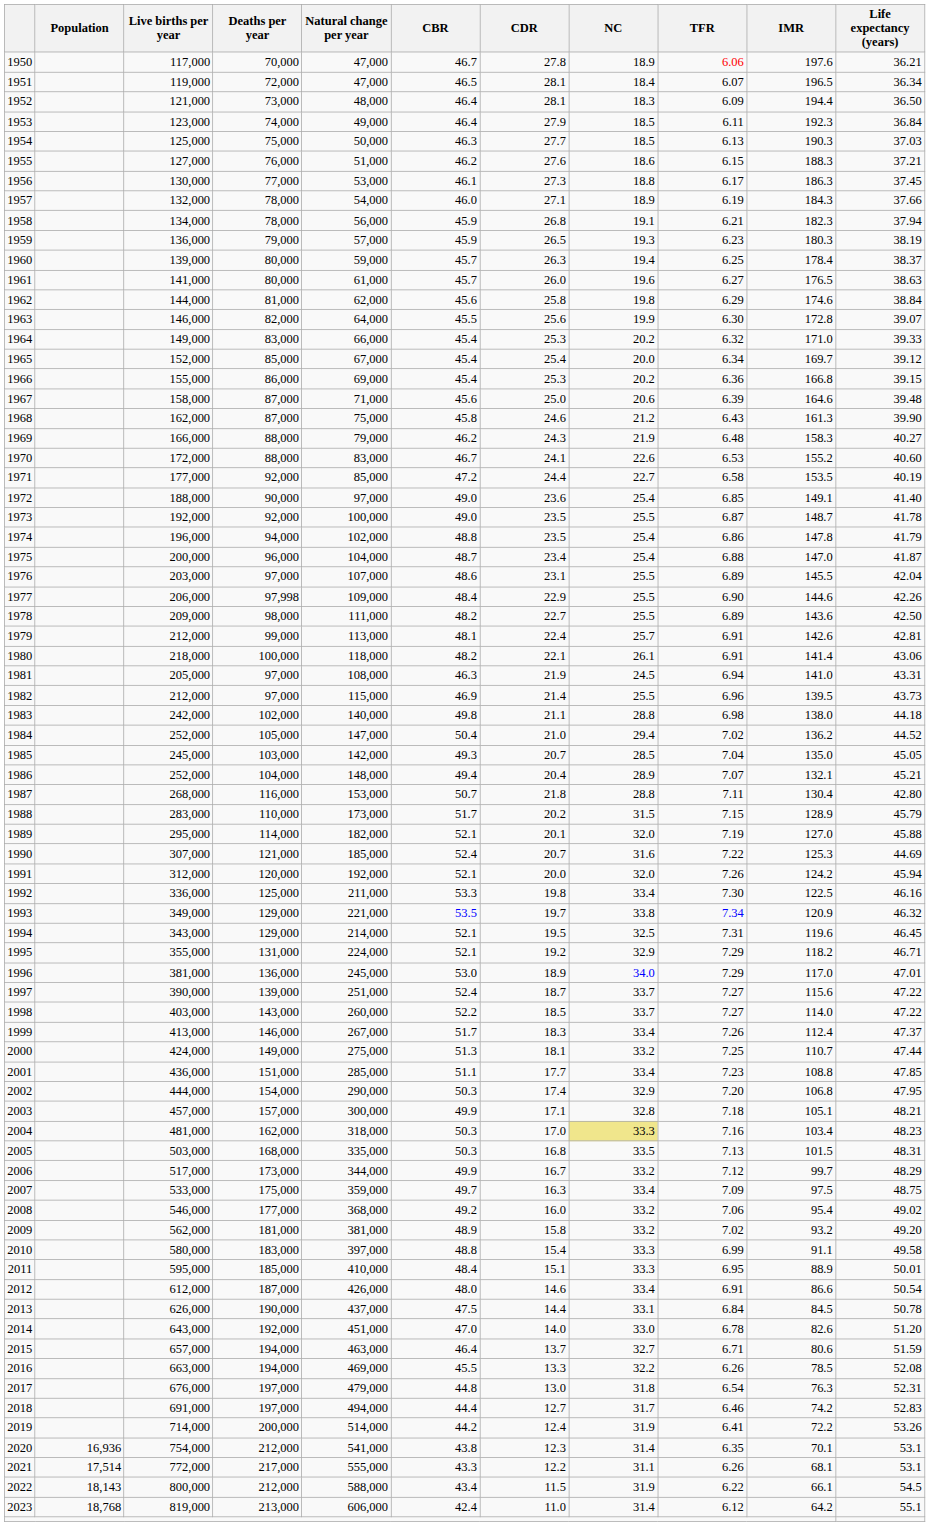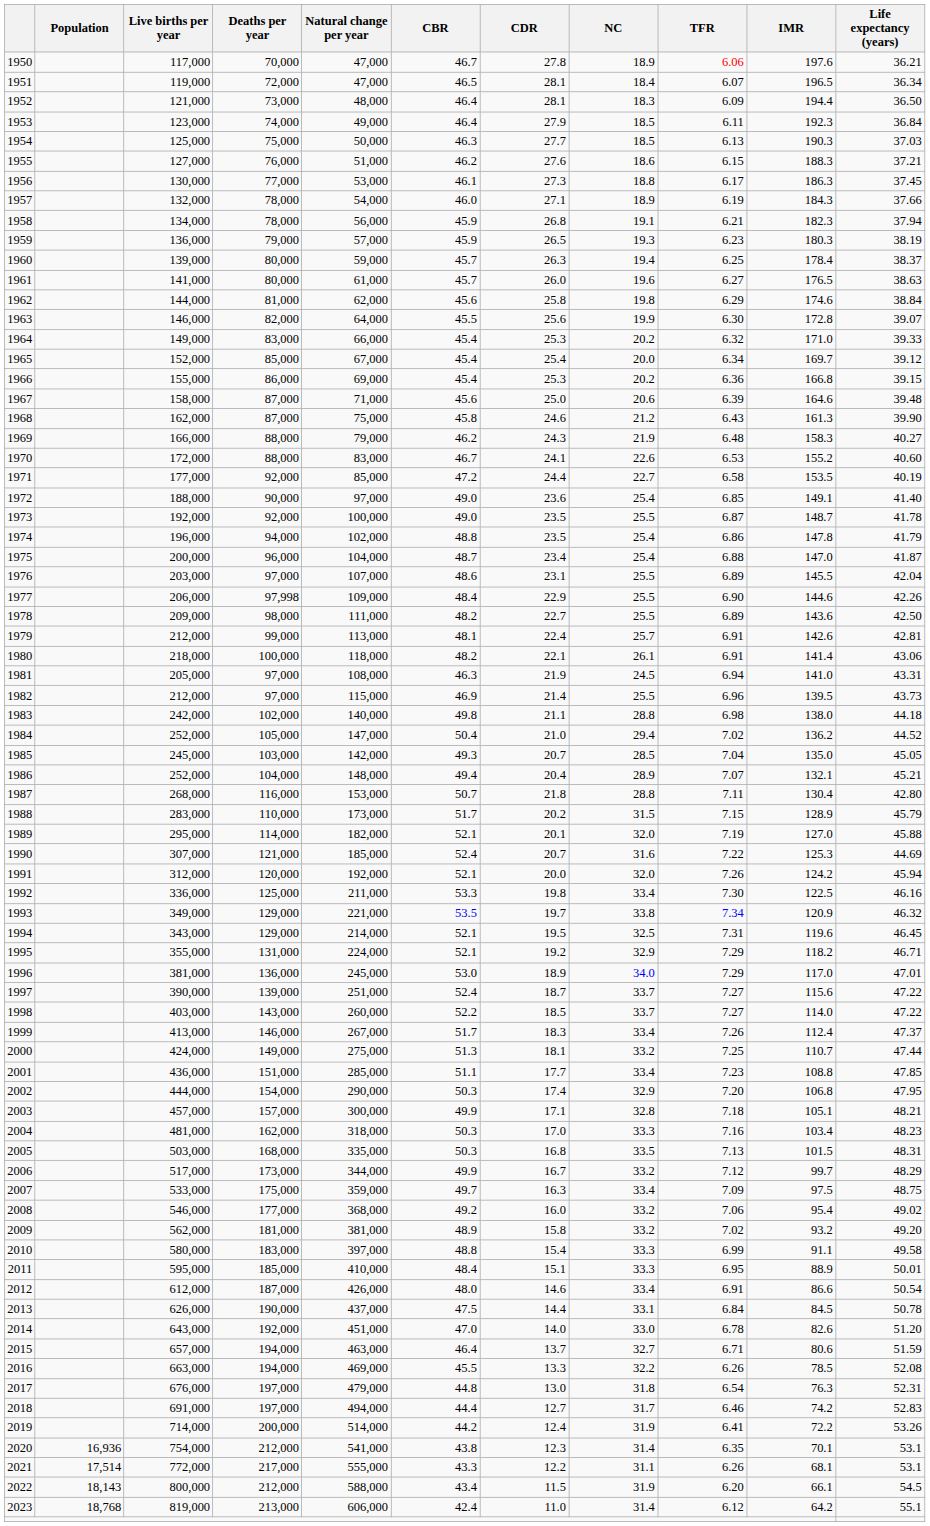 <table class="wikitable sortable" style="text-align:right">
 <tr>
 <th></th>
 <th style="width:80pt;">Population</th>
 <th style="width:80pt;">Live births per year</th>
 <th style="width:80pt;">Deaths per year</th>
 <th style="width:80pt;">Natural change per year</th>
 <th style="width:80pt;">CBR</th>
 <th style="width:80pt;">CDR</th>
 <th style="width:80pt;">NC</th>
 <th style="width:80pt;">TFR</th>
 <th style="width:80pt;">IMR</th>
 <th style="width:80pt;">Life expectancy (years)</th>
 </tr>
 <tr>
 <td>1950</td>
 <td></td>
 <td>   117,000</td>
 <td>   70,000</td>
 <td>   47,000</td>
 <td>46.7</td>
 <td>27.8</td>
 <td>18.9</td>
 <td style="color:red">6.06</td>
 <td>197.6</td>
 <td>36.21</td>
 </tr>
 <tr>
 <td>1951</td>
 <td></td>
 <td>  119,000</td>
 <td>  72,000</td>
 <td>  47,000</td>
 <td>46.5</td>
 <td>28.1</td>
 <td>18.4</td>
 <td>6.07</td>
 <td>196.5</td>
 <td>36.34</td>
 </tr>
 <tr>
 <td>1952</td>
 <td></td>
 <td>  121,000</td>
 <td>  73,000</td>
 <td>  48,000</td>
 <td>46.4</td>
 <td>28.1</td>
 <td>18.3</td>
 <td>6.09</td>
 <td>194.4</td>
 <td>36.50</td>
 </tr>
 <tr>
 <td>1953</td>
 <td></td>
 <td>  123,000</td>
 <td>  74,000</td>
 <td>  49,000</td>
 <td>46.4</td>
 <td>27.9</td>
 <td>18.5</td>
 <td>6.11</td>
 <td>192.3</td>
 <td>36.84</td>
 </tr>
 <tr>
 <td>1954</td>
 <td></td>
 <td>  125,000</td>
 <td>  75,000</td>
 <td>  50,000</td>
 <td>46.3</td>
 <td>27.7</td>
 <td>18.5</td>
 <td>6.13</td>
 <td>190.3</td>
 <td>37.03</td>
 </tr>
 <tr>
 <td>1955</td>
 <td></td>
 <td>  127,000</td>
 <td>  76,000</td>
 <td>  51,000</td>
 <td>46.2</td>
 <td>27.6</td>
 <td>18.6</td>
 <td>6.15</td>
 <td>188.3</td>
 <td>37.21</td>
 </tr>
 <tr>
 <td>1956</td>
 <td></td>
 <td>  130,000</td>
 <td>  77,000</td>
 <td>  53,000</td>
 <td>46.1</td>
 <td>27.3</td>
 <td>18.8</td>
 <td>6.17</td>
 <td>186.3</td>
 <td>37.45</td>
 </tr>
 <tr>
 <td>1957</td>
 <td></td>
 <td>  132,000</td>
 <td>  78,000</td>
 <td>  54,000</td>
 <td>46.0</td>
 <td>27.1</td>
 <td>18.9</td>
 <td>6.19</td>
 <td>184.3</td>
 <td>37.66</td>
 </tr>
 <tr>
 <td>1958</td>
 <td></td>
 <td>  134,000</td>
 <td>  78,000</td>
 <td>  56,000</td>
 <td>45.9</td>
 <td>26.8</td>
 <td>19.1</td>
 <td>6.21</td>
 <td>182.3</td>
 <td>37.94</td>
 </tr>
 <tr>
 <td>1959</td>
 <td></td>
 <td>  136,000</td>
 <td>  79,000</td>
 <td>  57,000</td>
 <td>45.9</td>
 <td>26.5</td>
 <td>19.3</td>
 <td>6.23</td>
 <td>180.3</td>
 <td>38.19</td>
 </tr>
 <tr>
 <td>1960</td>
 <td></td>
 <td>  139,000</td>
 <td>  80,000</td>
 <td>  59,000</td>
 <td>45.7</td>
 <td>26.3</td>
 <td>19.4</td>
 <td>6.25</td>
 <td>178.4</td>
 <td>38.37</td>
 </tr>
 <tr>
 <td>1961</td>
 <td></td>
 <td>  141,000</td>
 <td>  80,000</td>
 <td>  61,000</td>
 <td>45.7</td>
 <td>26.0</td>
 <td>19.6</td>
 <td>6.27</td>
 <td>176.5</td>
 <td>38.63</td>
 </tr>
 <tr>
 <td>1962</td>
 <td></td>
 <td>  144,000</td>
 <td>  81,000</td>
 <td>  62,000</td>
 <td>45.6</td>
 <td>25.8</td>
 <td>19.8</td>
 <td>6.29</td>
 <td>174.6</td>
 <td>38.84</td>
 </tr>
 <tr>
 <td>1963</td>
 <td></td>
 <td>  146,000</td>
 <td>  82,000</td>
 <td>  64,000</td>
 <td>45.5</td>
 <td>25.6</td>
 <td>19.9</td>
 <td>6.30</td>
 <td>172.8</td>
 <td>39.07</td>
 </tr>
 <tr>
 <td>1964</td>
 <td></td>
 <td>  149,000</td>
 <td>  83,000</td>
 <td>  66,000</td>
 <td>45.4</td>
 <td>25.3</td>
 <td>20.2</td>
 <td>6.32</td>
 <td>171.0</td>
 <td>39.33</td>
 </tr>
 <tr>
 <td>1965</td>
 <td></td>
 <td>  152,000</td>
 <td>  85,000</td>
 <td>  67,000</td>
 <td>45.4</td>
 <td>25.4</td>
 <td>20.0</td>
 <td>6.34</td>
 <td>169.7</td>
 <td>39.12</td>
 </tr>
 <tr>
 <td>1966</td>
 <td></td>
 <td>  155,000</td>
 <td>  86,000</td>
 <td>  69,000</td>
 <td>45.4</td>
 <td>25.3</td>
 <td>20.2</td>
 <td>6.36</td>
 <td>166.8</td>
 <td>39.15</td>
 </tr>
 <tr>
 <td>1967</td>
 <td></td>
 <td>  158,000</td>
 <td>  87,000</td>
 <td>  71,000</td>
 <td>45.6</td>
 <td>25.0</td>
 <td>20.6</td>
 <td>6.39</td>
 <td>164.6</td>
 <td>39.48</td>
 </tr>
 <tr>
 <td>1968</td>
 <td></td>
 <td>  162,000</td>
 <td>  87,000</td>
 <td>  75,000</td>
 <td>45.8</td>
 <td>24.6</td>
 <td>21.2</td>
 <td>6.43</td>
 <td>161.3</td>
 <td>39.90</td>
 </tr>
 <tr>
 <td>1969</td>
 <td></td>
 <td>  166,000</td>
 <td>  88,000</td>
 <td>  79,000</td>
 <td>46.2</td>
 <td>24.3</td>
 <td>21.9</td>
 <td>6.48</td>
 <td>158.3</td>
 <td>40.27</td>
 </tr>
 <tr>
 <td>1970</td>
 <td></td>
 <td>  172,000</td>
 <td>  88,000</td>
 <td>  83,000</td>
 <td>46.7</td>
 <td>24.1</td>
 <td>22.6</td>
 <td>6.53</td>
 <td>155.2</td>
 <td>40.60</td>
 </tr>
 <tr>
 <td>1971</td>
 <td></td>
 <td>  177,000</td>
 <td>  92,000</td>
 <td>  85,000</td>
 <td>47.2</td>
 <td>24.4</td>
 <td>22.7</td>
 <td>6.58</td>
 <td>153.5</td>
 <td>40.19</td>
 </tr>
 <tr>
 <td>1972</td>
 <td></td>
 <td>  188,000</td>
 <td>  90,000</td>
 <td>  97,000</td>
 <td>49.0</td>
 <td>23.6</td>
 <td>25.4</td>
 <td>6.85</td>
 <td>149.1</td>
 <td>41.40</td>
 </tr>
 <tr>
 <td>1973</td>
 <td></td>
 <td>  192,000</td>
 <td>  92,000</td>
 <td>  100,000</td>
 <td>49.0</td>
 <td>23.5</td>
 <td>25.5</td>
 <td>6.87</td>
 <td>148.7</td>
 <td>41.78</td>
 </tr>
 <tr>
 <td>1974</td>
 <td></td>
 <td>  196,000</td>
 <td>  94,000</td>
 <td>  102,000</td>
 <td>48.8</td>
 <td>23.5</td>
 <td>25.4</td>
 <td>6.86</td>
 <td>147.8</td>
 <td>41.79</td>
 </tr>
 <tr>
 <td>1975</td>
 <td></td>
 <td>  200,000</td>
 <td>  96,000</td>
 <td>  104,000</td>
 <td>48.7</td>
 <td>23.4</td>
 <td>25.4</td>
 <td>6.88</td>
 <td>147.0</td>
 <td>41.87</td>
 </tr>
 <tr>
 <td>1976</td>
 <td></td>
 <td>  203,000</td>
 <td>  97,000</td>
 <td>  107,000</td>
 <td>48.6</td>
 <td>23.1</td>
 <td>25.5</td>
 <td>6.89</td>
 <td>145.5</td>
 <td>42.04</td>
 </tr>
 <tr>
 <td>1977</td>
 <td></td>
 <td>  206,000</td>
 <td>  97,998</td>
 <td>  109,000</td>
 <td>48.4</td>
 <td>22.9</td>
 <td>25.5</td>
 <td>6.90</td>
 <td>144.6</td>
 <td>42.26</td>
 </tr>
 <tr>
 <td>1978</td>
 <td></td>
 <td>  209,000</td>
 <td>  98,000</td>
 <td>  111,000</td>
 <td>48.2</td>
 <td>22.7</td>
 <td>25.5</td>
 <td>6.89</td>
 <td>143.6</td>
 <td>42.50</td>
 </tr>
 <tr>
 <td>1979</td>
 <td></td>
 <td>  212,000</td>
 <td>  99,000</td>
 <td>  113,000</td>
 <td>48.1</td>
 <td>22.4</td>
 <td>25.7</td>
 <td>6.91</td>
 <td>142.6</td>
 <td>42.81</td>
 </tr>
 <tr>
 <td>1980</td>
 <td></td>
 <td>  218,000</td>
 <td>  100,000</td>
 <td>  118,000</td>
 <td>48.2</td>
 <td>22.1</td>
 <td>26.1</td>
 <td>6.91</td>
 <td>141.4</td>
 <td>43.06</td>
 </tr>
 <tr>
 <td>1981</td>
 <td></td>
 <td>  205,000</td>
 <td>  97,000</td>
 <td>  108,000</td>
 <td>46.3</td>
 <td>21.9</td>
 <td>24.5</td>
 <td>6.94</td>
 <td>141.0</td>
 <td>43.31</td>
 </tr>
 <tr>
 <td>1982</td>
 <td></td>
 <td>  212,000</td>
 <td>  97,000</td>
 <td>  115,000</td>
 <td>46.9</td>
 <td>21.4</td>
 <td>25.5</td>
 <td>6.96</td>
 <td>139.5</td>
 <td>43.73</td>
 </tr>
 <tr>
 <td>1983</td>
 <td></td>
 <td>  242,000</td>
 <td>  102,000</td>
 <td>  140,000</td>
 <td>49.8</td>
 <td>21.1</td>
 <td>28.8</td>
 <td>6.98</td>
 <td>138.0</td>
 <td>44.18</td>
 </tr>
 <tr>
 <td>1984</td>
 <td></td>
 <td>  252,000</td>
 <td>  105,000</td>
 <td>  147,000</td>
 <td>50.4</td>
 <td>21.0</td>
 <td>29.4</td>
 <td>7.02</td>
 <td>136.2</td>
 <td>44.52</td>
 </tr>
 <tr>
 <td>1985</td>
 <td></td>
 <td>  245,000</td>
 <td>  103,000</td>
 <td>  142,000</td>
 <td>49.3</td>
 <td>20.7</td>
 <td>28.5</td>
 <td>7.04</td>
 <td>135.0</td>
 <td>45.05</td>
 </tr>
 <tr>
 <td>1986</td>
 <td></td>
 <td>  252,000</td>
 <td>  104,000</td>
 <td>  148,000</td>
 <td>49.4</td>
 <td>20.4</td>
 <td>28.9</td>
 <td>7.07</td>
 <td>132.1</td>
 <td>45.21</td>
 </tr>
 <tr>
 <td>1987</td>
 <td></td>
 <td>  268,000</td>
 <td>  116,000</td>
 <td>  153,000</td>
 <td>50.7</td>
 <td>21.8</td>
 <td>28.8</td>
 <td>7.11</td>
 <td>130.4</td>
 <td>42.80</td>
 </tr>
 <tr>
 <td>1988</td>
 <td></td>
 <td>  283,000</td>
 <td>  110,000</td>
 <td>  173,000</td>
 <td>51.7</td>
 <td>20.2</td>
 <td>31.5</td>
 <td>7.15</td>
 <td>128.9</td>
 <td>45.79</td>
 </tr>
 <tr>
 <td>1989</td>
 <td></td>
 <td>  295,000</td>
 <td>  114,000</td>
 <td>  182,000</td>
 <td>52.1</td>
 <td>20.1</td>
 <td>32.0</td>
 <td>7.19</td>
 <td>127.0</td>
 <td>45.88</td>
 </tr>
 <tr>
 <td>1990</td>
 <td></td>
 <td>  307,000</td>
 <td>  121,000</td>
 <td>  185,000</td>
 <td>52.4</td>
 <td>20.7</td>
 <td>31.6</td>
 <td>7.22</td>
 <td>125.3</td>
 <td>44.69</td>
 </tr>
 <tr>
 <td>1991</td>
 <td></td>
 <td>  312,000</td>
 <td>  120,000</td>
 <td>  192,000</td>
 <td>52.1</td>
 <td>20.0</td>
 <td>32.0</td>
 <td>7.26</td>
 <td>124.2</td>
 <td>45.94</td>
 </tr>
 <tr>
 <td>1992</td>
 <td></td>
 <td>  336,000</td>
 <td>  125,000</td>
 <td>  211,000</td>
 <td>53.3</td>
 <td>19.8</td>
 <td>33.4</td>
 <td>7.30</td>
 <td>122.5</td>
 <td>46.16</td>
 </tr>
 <tr>
 <td>1993</td>
 <td></td>
 <td>  349,000</td>
 <td>  129,000</td>
 <td>  221,000</td>
 <td style="color:blue">53.5</td>
 <td>19.7</td>
 <td>33.8</td>
 <td style="color:blue">7.34</td>
 <td>120.9</td>
 <td>46.32</td>
 </tr>
 <tr>
 <td>1994</td>
 <td></td>
 <td>  343,000</td>
 <td>  129,000</td>
 <td>  214,000</td>
 <td>52.1</td>
 <td>19.5</td>
 <td>32.5</td>
 <td>7.31</td>
 <td>119.6</td>
 <td>46.45</td>
 </tr>
 <tr>
 <td>1995</td>
 <td></td>
 <td>  355,000</td>
 <td>  131,000</td>
 <td>  224,000</td>
 <td>52.1</td>
 <td>19.2</td>
 <td>32.9</td>
 <td>7.29</td>
 <td>118.2</td>
 <td>46.71</td>
 </tr>
 <tr>
 <td>1996</td>
 <td></td>
 <td>  381,000</td>
 <td>  136,000</td>
 <td>  245,000</td>
 <td>53.0</td>
 <td>18.9</td>
 <td style="color:blue">34.0</td>
 <td>7.29</td>
 <td>117.0</td>
 <td>47.01</td>
 </tr>
 <tr>
 <td>1997</td>
 <td></td>
 <td>  390,000</td>
 <td>  139,000</td>
 <td>  251,000</td>
 <td>52.4</td>
 <td>18.7</td>
 <td>33.7</td>
 <td>7.27</td>
 <td>115.6</td>
 <td>47.22</td>
 </tr>
 <tr>
 <td>1998</td>
 <td></td>
 <td>  403,000</td>
 <td>  143,000</td>
 <td>  260,000</td>
 <td>52.2</td>
 <td>18.5</td>
 <td>33.7</td>
 <td>7.27</td>
 <td>114.0</td>
 <td>47.22</td>
 </tr>
 <tr>
 <td>1999</td>
 <td></td>
 <td>  413,000</td>
 <td>  146,000</td>
 <td>  267,000</td>
 <td>51.7</td>
 <td>18.3</td>
 <td>33.4</td>
 <td>7.26</td>
 <td>112.4</td>
 <td>47.37</td>
 </tr>
 <tr>
 <td>2000</td>
 <td></td>
 <td>  424,000</td>
 <td>  149,000</td>
 <td>  275,000</td>
 <td>51.3</td>
 <td>18.1</td>
 <td>33.2</td>
 <td>7.25</td>
 <td>110.7</td>
 <td>47.44</td>
 </tr>
 <tr>
 <td>2001</td>
 <td></td>
 <td>  436,000</td>
 <td>  151,000</td>
 <td>  285,000</td>
 <td>51.1</td>
 <td>17.7</td>
 <td>33.4</td>
 <td>7.23</td>
 <td>108.8</td>
 <td>47.85</td>
 </tr>
 <tr>
 <td>2002</td>
 <td></td>
 <td>  444,000</td>
 <td>  154,000</td>
 <td>  290,000</td>
 <td>50.3</td>
 <td>17.4</td>
 <td>32.9</td>
 <td>7.20</td>
 <td>106.8</td>
 <td>47.95</td>
 </tr>
 <tr>
 <td>2003</td>
 <td></td>
 <td>  457,000</td>
 <td>  157,000</td>
 <td>  300,000</td>
 <td>49.9</td>
 <td>17.1</td>
 <td>32.8</td>
 <td>7.18</td>
 <td>105.1</td>
 <td>48.21</td>
 </tr>
 <tr>
 <td>2004</td>
 <td></td>
 <td>  481,000</td>
 <td>  162,000</td>
 <td>  318,000</td>
 <td>50.3</td>
 <td>17.0</td>
-<td style="background: khaki;">33.3</td>
+<td>33.3</td>
 <td>7.16</td>
 <td>103.4</td>
 <td>48.23</td>
 </tr>
 <tr>
 <td>2005</td>
 <td></td>
 <td>  503,000</td>
 <td>  168,000</td>
 <td>  335,000</td>
 <td>50.3</td>
 <td>16.8</td>
 <td>33.5</td>
 <td>7.13</td>
 <td>101.5</td>
 <td>48.31</td>
 </tr>
 <tr>
 <td>2006</td>
 <td></td>
 <td>  517,000</td>
 <td>  173,000</td>
 <td>  344,000</td>
 <td>49.9</td>
 <td>16.7</td>
 <td>33.2</td>
 <td>7.12</td>
 <td>99.7</td>
 <td>48.29</td>
 </tr>
 <tr>
 <td>2007</td>
 <td></td>
 <td>  533,000</td>
 <td>  175,000</td>
 <td>  359,000</td>
 <td>49.7</td>
 <td>16.3</td>
 <td>33.4</td>
 <td>7.09</td>
 <td>97.5</td>
 <td>48.75</td>
 </tr>
 <tr>
 <td>2008</td>
 <td></td>
 <td>  546,000</td>
 <td>  177,000</td>
 <td>  368,000</td>
 <td>49.2</td>
 <td>16.0</td>
 <td>33.2</td>
 <td>7.06</td>
 <td>95.4</td>
 <td>49.02</td>
 </tr>
 <tr>
 <td>2009</td>
 <td></td>
 <td>  562,000</td>
 <td>  181,000</td>
 <td>  381,000</td>
 <td>48.9</td>
 <td>15.8</td>
 <td>33.2</td>
 <td>7.02</td>
 <td>93.2</td>
 <td>49.20</td>
 </tr>
 <tr>
 <td>2010</td>
 <td></td>
 <td>  580,000</td>
 <td>  183,000</td>
 <td>  397,000</td>
 <td>48.8</td>
 <td>15.4</td>
 <td>33.3</td>
 <td>6.99</td>
 <td>91.1</td>
 <td>49.58</td>
 </tr>
 <tr>
 <td>2011</td>
 <td></td>
 <td>  595,000</td>
 <td>  185,000</td>
 <td>  410,000</td>
 <td>48.4</td>
 <td>15.1</td>
 <td>33.3</td>
 <td>6.95</td>
 <td>88.9</td>
 <td>50.01</td>
 </tr>
 <tr>
 <td>2012</td>
 <td></td>
 <td>  612,000</td>
 <td>  187,000</td>
 <td>  426,000</td>
 <td>48.0</td>
 <td>14.6</td>
 <td>33.4</td>
 <td>6.91</td>
 <td>86.6</td>
 <td>50.54</td>
 </tr>
 <tr>
 <td>2013</td>
 <td></td>
 <td>  626,000</td>
 <td>  190,000</td>
 <td>  437,000</td>
 <td>47.5</td>
 <td>14.4</td>
 <td>33.1</td>
 <td>6.84</td>
 <td>84.5</td>
 <td>50.78</td>
 </tr>
 <tr>
 <td>2014</td>
 <td></td>
 <td>  643,000</td>
 <td>  192,000</td>
 <td>  451,000</td>
 <td>47.0</td>
 <td>14.0</td>
 <td>33.0</td>
 <td>6.78</td>
 <td>82.6</td>
 <td>51.20</td>
 </tr>
 <tr>
 <td>2015</td>
 <td></td>
 <td>  657,000</td>
 <td>  194,000</td>
 <td>  463,000</td>
 <td>46.4</td>
 <td>13.7</td>
 <td>32.7</td>
 <td>6.71</td>
 <td>80.6</td>
 <td>51.59</td>
 </tr>
 <tr>
 <td>2016</td>
 <td></td>
 <td>  663,000</td>
 <td>  194,000</td>
 <td>  469,000</td>
 <td>45.5</td>
 <td>13.3</td>
 <td>32.2</td>
 <td>6.26</td>
 <td>78.5</td>
 <td>52.08</td>
 </tr>
 <tr>
 <td>2017</td>
 <td></td>
 <td>  676,000</td>
 <td>  197,000</td>
 <td>  479,000</td>
 <td>44.8</td>
 <td>13.0</td>
 <td>31.8</td>
 <td>6.54</td>
 <td>76.3</td>
 <td>52.31</td>
 </tr>
 <tr>
 <td>2018</td>
 <td></td>
 <td>  691,000</td>
 <td>  197,000</td>
 <td>  494,000</td>
 <td>44.4</td>
 <td>12.7</td>
 <td>31.7</td>
 <td>6.46</td>
 <td>74.2</td>
 <td>52.83</td>
 </tr>
 <tr>
 <td>2019</td>
 <td></td>
 <td>  714,000</td>
 <td>  200,000</td>
 <td>  514,000</td>
 <td>44.2</td>
 <td>12.4</td>
 <td>31.9</td>
 <td>6.41</td>
 <td>72.2</td>
 <td>53.26</td>
 </tr>
 <tr>
 <td>2020</td>
 <td>16,936</td>
 <td>  754,000</td>
 <td>  212,000</td>
 <td>  541,000</td>
 <td>43.8</td>
 <td>12.3</td>
 <td>31.4</td>
 <td>6.35</td>
 <td>70.1</td>
 <td>53.1</td>
 </tr>
 <tr>
 <td>2021</td>
 <td>17,514</td>
 <td>  772,000</td>
 <td>  217,000</td>
 <td>  555,000</td>
 <td>43.3</td>
 <td>12.2</td>
 <td>31.1</td>
 <td>6.26</td>
 <td>68.1</td>
 <td>53.1</td>
 </tr>
 <tr>
 <td>2022</td>
 <td>18,143</td>
 <td>  800,000</td>
 <td>  212,000</td>
 <td>  588,000</td>
 <td>43.4</td>
 <td>11.5</td>
 <td>31.9</td>
-<td>6.22</td>
+<td>6.20</td>
 <td>66.1</td>
 <td>54.5</td>
 </tr>
 <tr>
 <td>2023</td>
 <td>18,768</td>
 <td>  819,000</td>
 <td>  213,000</td>
 <td>  606,000</td>
 <td>42.4</td>
 <td>11.0</td>
 <td>31.4</td>
 <td>6.12</td>
 <td>64.2</td>
 <td>55.1</td>
 </tr>
 <tr>
 <td colspan="10" style="font-size:smaller; text-align:left"></td>
 </tr>
 </table>
